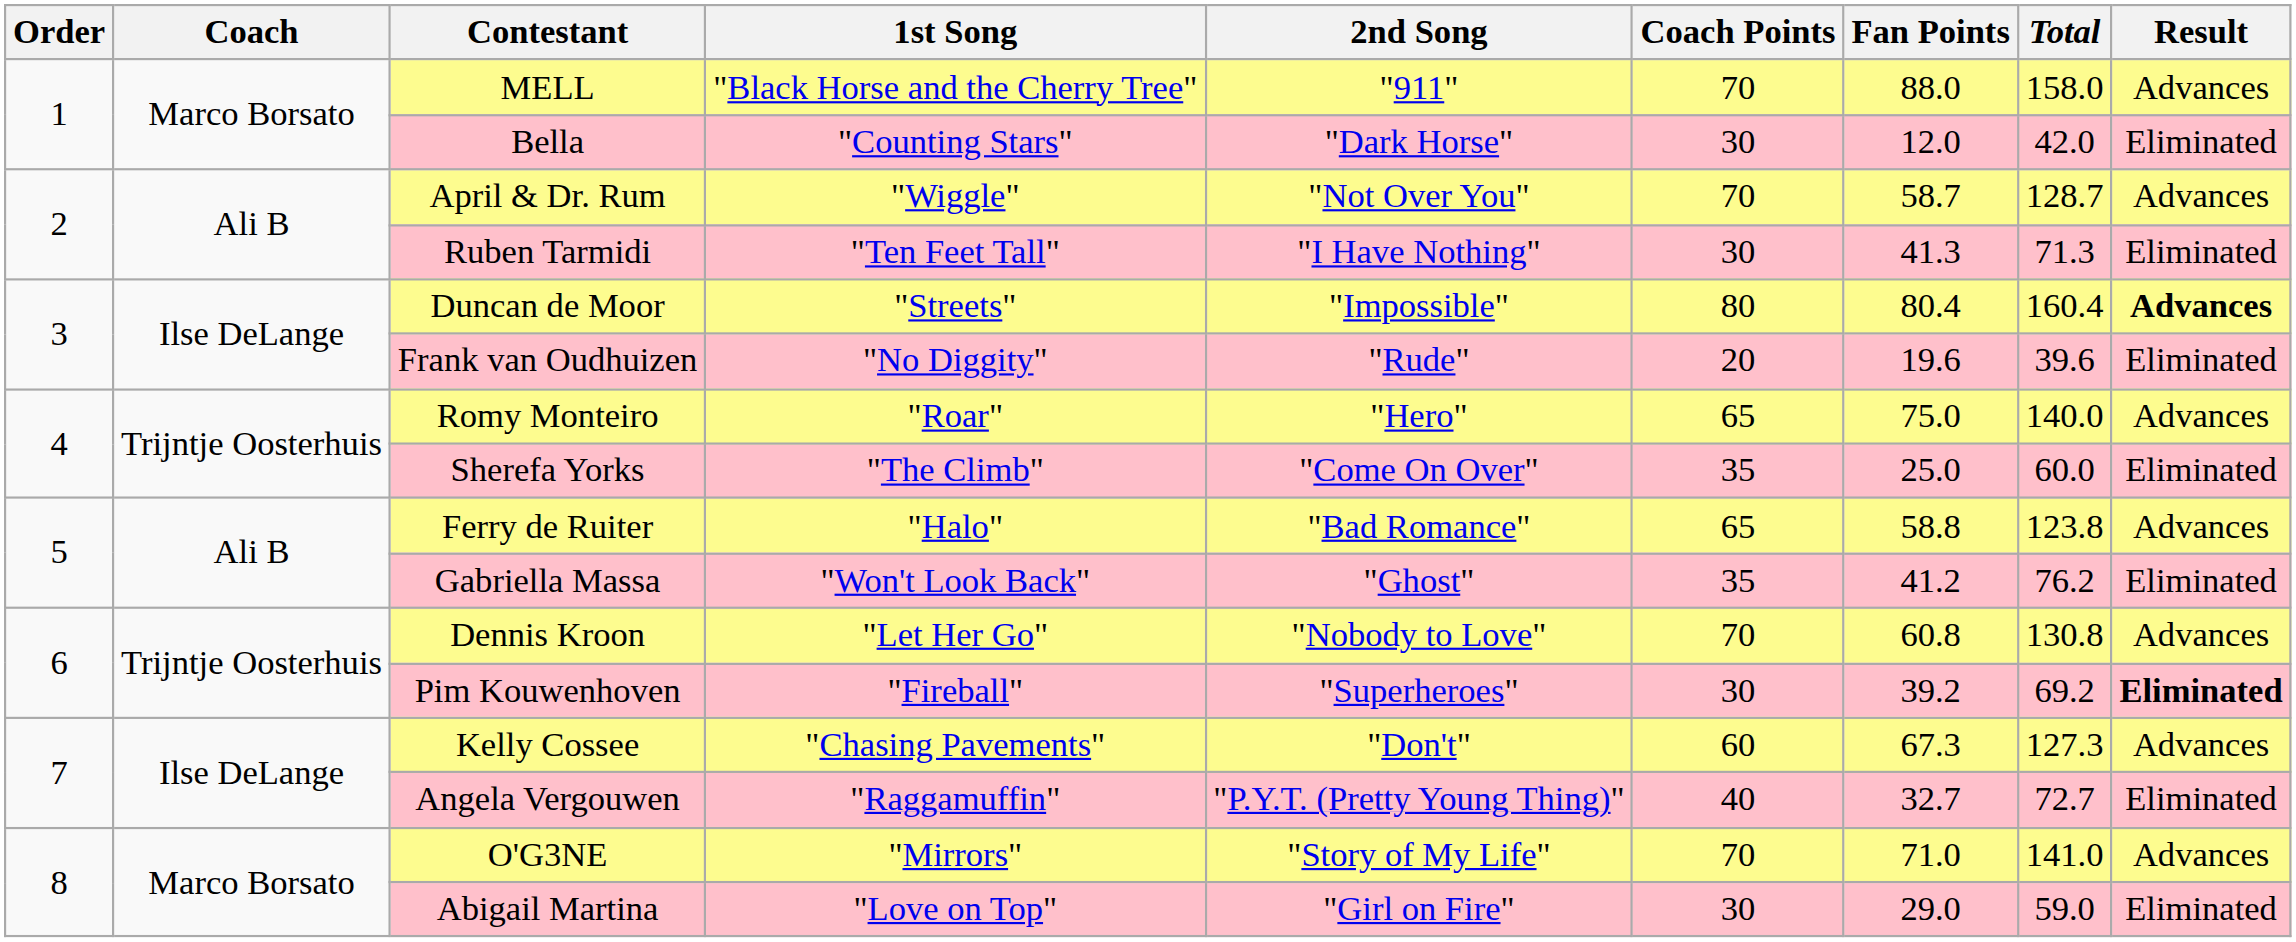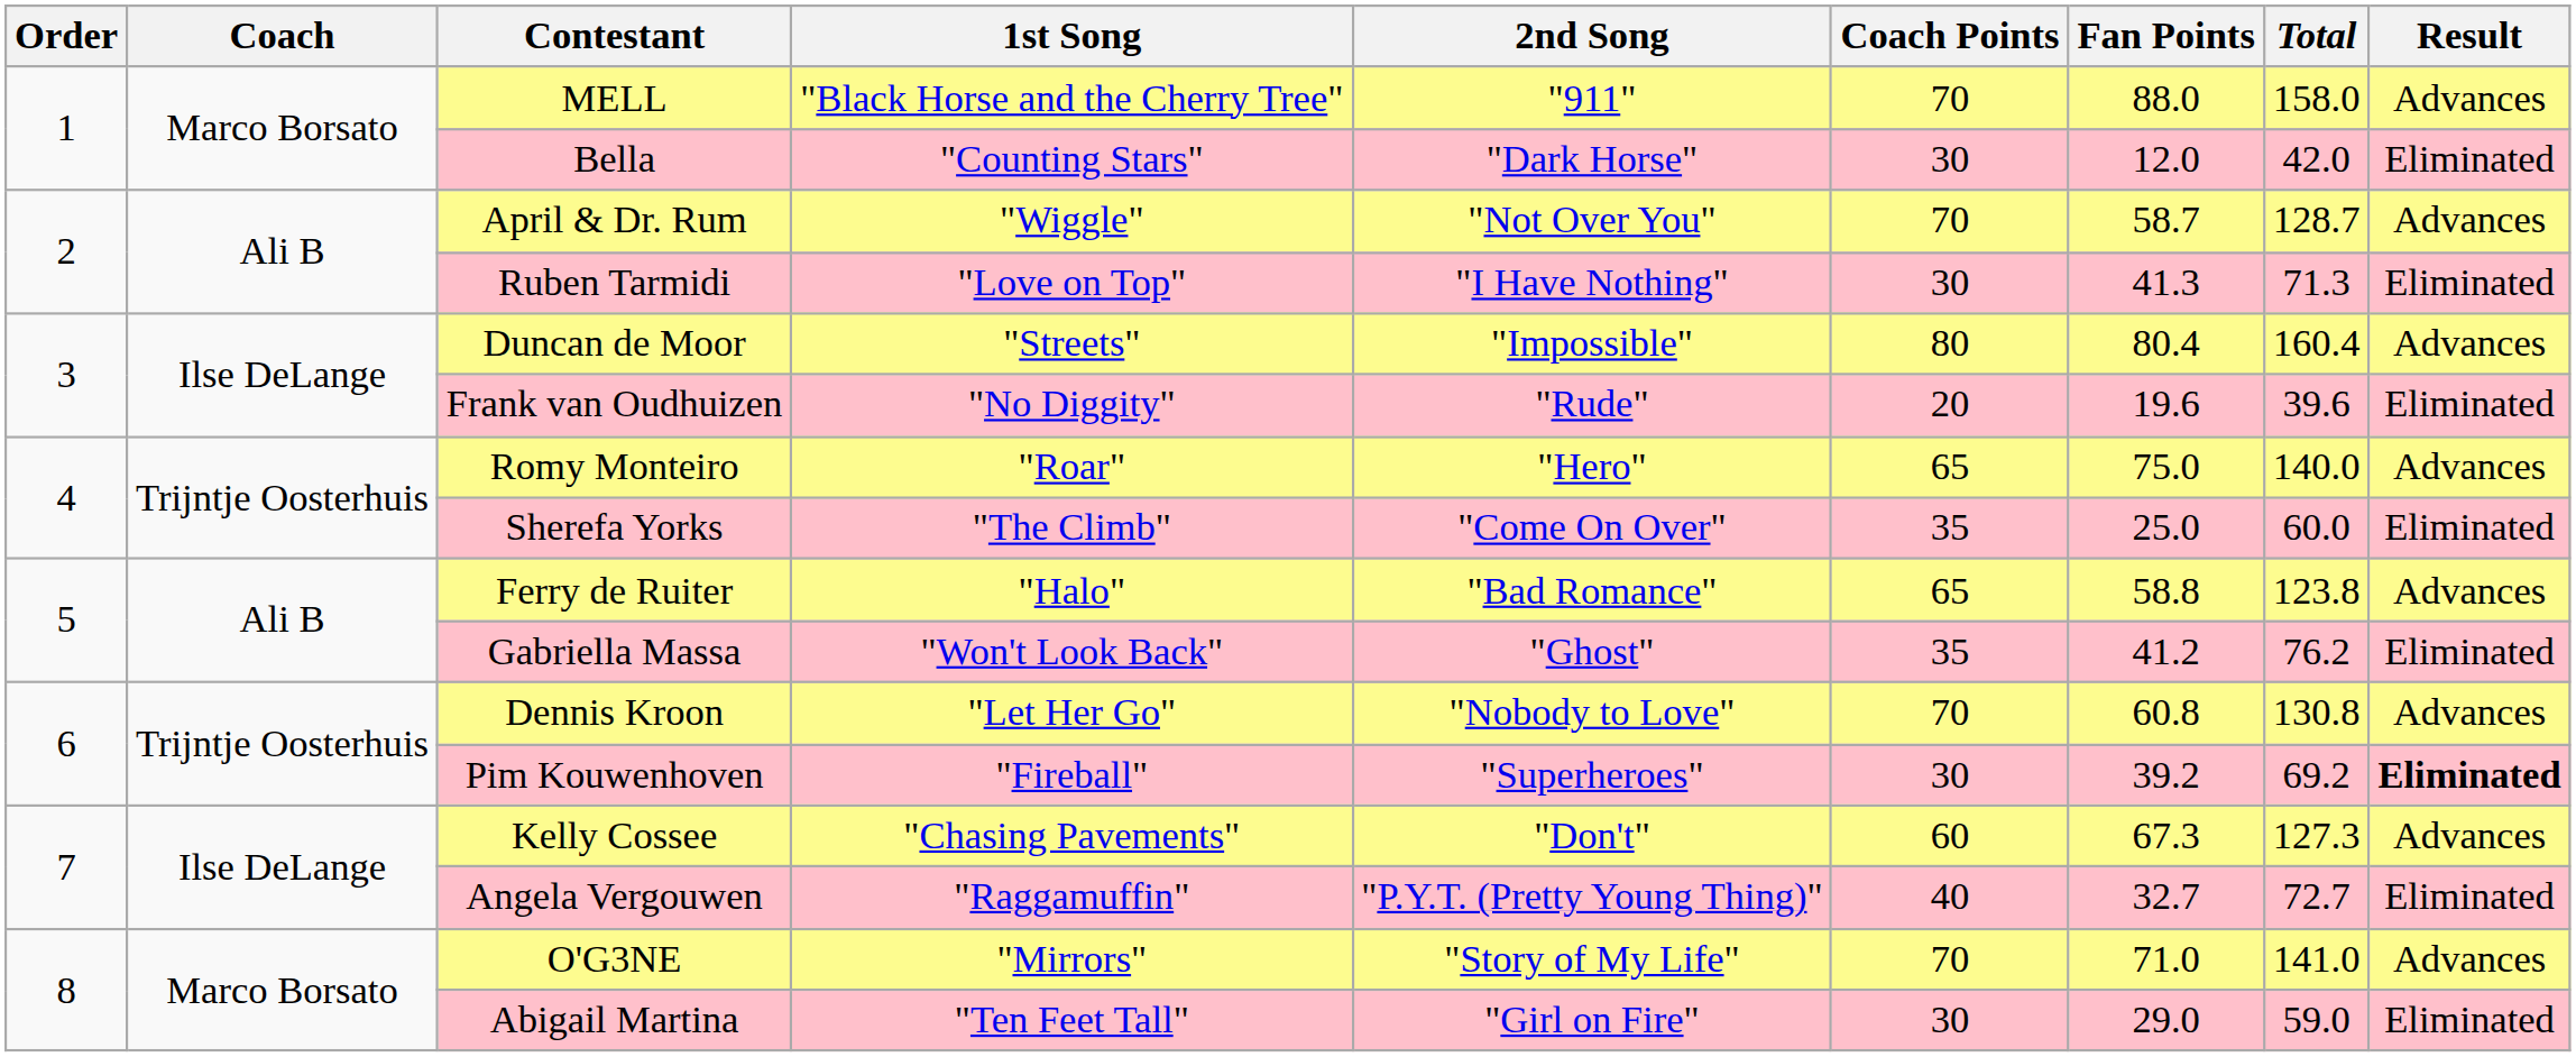 <table class="wikitable" style="text-align: center; width: auto;">
 <tr>
 <th>Order</th>
 <th>Coach</th>
 <th>Contestant</th>
 <th>1st Song</th>
 <th>2nd Song</th>
 <th>Coach Points</th>
 <th>Fan Points</th>
 <th><em>Total</em></th>
 <th>Result</th>
 </tr>
 <tr>
 <td rowspan="2">1</td>
 <td rowspan="2">Marco Borsato</td>
 <td style="background:#fdfc8f;">MELL</td>
 <td style="background:#fdfc8f;">"<a href='#'>Black Horse and the Cherry Tree</a>"</td>
 <td style="background:#fdfc8f;">"<a href='#'>911</a>"</td>
 <td style="background:#fdfc8f;">70</td>
 <td style="background:#fdfc8f;">88.0</td>
 <td style="background:#fdfc8f;">158.0</td>
 <td style="background:#fdfc8f;">Advances</td>
 </tr>
 <tr>
 <td style="background:pink;">Bella</td>
 <td style="background:pink;">"<a href='#'>Counting Stars</a>"</td>
 <td style="background:pink;">"<a href='#'>Dark Horse</a>"</td>
 <td style="background:pink;">30</td>
 <td style="background:pink;">12.0</td>
 <td style="background:pink;">42.0</td>
 <td style="background:pink;">Eliminated</td>
 </tr>
 <tr>
 <td rowspan="2">2</td>
 <td rowspan="2">Ali B</td>
 <td style="background:#fdfc8f;">April & Dr. Rum</td>
 <td style="background:#fdfc8f;">"<a href='#'>Wiggle</a>"</td>
 <td style="background:#fdfc8f;">"<a href='#'>Not Over You</a>"</td>
 <td style="background:#fdfc8f;">70</td>
 <td style="background:#fdfc8f;">58.7</td>
 <td style="background:#fdfc8f;">128.7</td>
 <td style="background:#fdfc8f;">Advances</td>
 </tr>
 <tr>
 <td style="background:pink;">Ruben Tarmidi</td>
-<td style="background:pink;">"<a href='#'>Ten Feet Tall</a>"</td>
+<td style="background:pink;">"<a href='#'>Love on Top</a>"</td>
 <td style="background:pink;">"<a href='#'>I Have Nothing</a>"</td>
 <td style="background:pink;">30</td>
 <td style="background:pink;">41.3</td>
 <td style="background:pink;">71.3</td>
 <td style="background:pink;">Eliminated</td>
 </tr>
 <tr>
 <td rowspan="2">3</td>
 <td rowspan="2">Ilse DeLange</td>
 <td style="background:#fdfc8f;">Duncan de Moor</td>
 <td style="background:#fdfc8f;">"<a href='#'>Streets</a>"</td>
 <td style="background:#fdfc8f;">"<a href='#'>Impossible</a>"</td>
 <td style="background:#fdfc8f;">80</td>
 <td style="background:#fdfc8f;">80.4</td>
 <td style="background:#fdfc8f;">160.4</td>
-<td style="background:#fdfc8f;"><strong>Advances</strong></td>
+<td style="background:#fdfc8f;">Advances</td>
 </tr>
 <tr>
 <td style="background:pink;">Frank van Oudhuizen</td>
 <td style="background:pink;">"<a href='#'>No Diggity</a>"</td>
 <td style="background:pink;">"<a href='#'>Rude</a>"</td>
 <td style="background:pink;">20</td>
 <td style="background:pink;">19.6</td>
 <td style="background:pink;">39.6</td>
 <td style="background:pink;">Eliminated</td>
 </tr>
 <tr>
 <td rowspan="2">4</td>
 <td rowspan="2">Trijntje Oosterhuis</td>
 <td style="background:#fdfc8f;">Romy Monteiro</td>
 <td style="background:#fdfc8f;">"<a href='#'>Roar</a>"</td>
 <td style="background:#fdfc8f;">"<a href='#'>Hero</a>"</td>
 <td style="background:#fdfc8f;">65</td>
 <td style="background:#fdfc8f;">75.0</td>
 <td style="background:#fdfc8f;">140.0</td>
 <td style="background:#fdfc8f;">Advances</td>
 </tr>
 <tr>
 <td style="background:pink;">Sherefa Yorks</td>
 <td style="background:pink;">"<a href='#'>The Climb</a>"</td>
 <td style="background:pink;">"<a href='#'>Come On Over</a>"</td>
 <td style="background:pink;">35</td>
 <td style="background:pink;">25.0</td>
 <td style="background:pink;">60.0</td>
 <td style="background:pink;">Eliminated</td>
 </tr>
 <tr>
 <td rowspan="2">5</td>
 <td rowspan="2">Ali B</td>
 <td style="background:#fdfc8f;">Ferry de Ruiter</td>
 <td style="background:#fdfc8f;">"<a href='#'>Halo</a>"</td>
 <td style="background:#fdfc8f;">"<a href='#'>Bad Romance</a>"</td>
 <td style="background:#fdfc8f;">65</td>
 <td style="background:#fdfc8f;">58.8</td>
 <td style="background:#fdfc8f;">123.8</td>
 <td style="background:#fdfc8f;">Advances</td>
 </tr>
 <tr>
 <td style="background:pink;">Gabriella Massa</td>
 <td style="background:pink;">"<a href='#'>Won't Look Back</a>"</td>
 <td style="background:pink;">"<a href='#'>Ghost</a>"</td>
 <td style="background:pink;">35</td>
 <td style="background:pink;">41.2</td>
 <td style="background:pink;">76.2</td>
 <td style="background:pink;">Eliminated</td>
 </tr>
 <tr>
 <td rowspan="2">6</td>
 <td rowspan="2">Trijntje Oosterhuis</td>
 <td style="background:#fdfc8f;">Dennis Kroon</td>
 <td style="background:#fdfc8f;">"<a href='#'>Let Her Go</a>"</td>
 <td style="background:#fdfc8f;">"<a href='#'>Nobody to Love</a>"</td>
 <td style="background:#fdfc8f;">70</td>
 <td style="background:#fdfc8f;">60.8</td>
 <td style="background:#fdfc8f;">130.8</td>
 <td style="background:#fdfc8f;">Advances</td>
 </tr>
 <tr>
 <td style="background:pink;">Pim Kouwenhoven</td>
 <td style="background:pink;">"<a href='#'>Fireball</a>"</td>
 <td style="background:pink;">"<a href='#'>Superheroes</a>"</td>
 <td style="background:pink;">30</td>
 <td style="background:pink;">39.2</td>
 <td style="background:pink;">69.2</td>
 <td style="background:pink;"><strong>Eliminated</strong></td>
 </tr>
 <tr>
 <td rowspan="2">7</td>
 <td rowspan="2">Ilse DeLange</td>
 <td style="background:#fdfc8f;">Kelly Cossee</td>
 <td style="background:#fdfc8f;">"<a href='#'>Chasing Pavements</a>"</td>
 <td style="background:#fdfc8f;">"<a href='#'>Don't</a>"</td>
 <td style="background:#fdfc8f;">60</td>
 <td style="background:#fdfc8f;">67.3</td>
 <td style="background:#fdfc8f;">127.3</td>
 <td style="background:#fdfc8f;">Advances</td>
 </tr>
 <tr>
 <td style="background:pink;">Angela Vergouwen</td>
 <td style="background:pink;">"<a href='#'>Raggamuffin</a>"</td>
 <td style="background:pink;">"<a href='#'>P.Y.T. (Pretty Young Thing)</a>"</td>
 <td style="background:pink;">40</td>
 <td style="background:pink;">32.7</td>
 <td style="background:pink;">72.7</td>
 <td style="background:pink;">Eliminated</td>
 </tr>
 <tr>
 <td rowspan="2">8</td>
 <td rowspan="2">Marco Borsato</td>
 <td style="background:#fdfc8f;">O'G3NE</td>
 <td style="background:#fdfc8f;">"<a href='#'>Mirrors</a>"</td>
 <td style="background:#fdfc8f;">"<a href='#'>Story of My Life</a>"</td>
 <td style="background:#fdfc8f;">70</td>
 <td style="background:#fdfc8f;">71.0</td>
 <td style="background:#fdfc8f;">141.0</td>
 <td style="background:#fdfc8f;">Advances</td>
 </tr>
 <tr>
 <td style="background:pink;">Abigail Martina</td>
-<td style="background:pink;">"<a href='#'>Love on Top</a>"</td>
+<td style="background:pink;">"<a href='#'>Ten Feet Tall</a>"</td>
 <td style="background:pink;">"<a href='#'>Girl on Fire</a>"</td>
 <td style="background:pink;">30</td>
 <td style="background:pink;">29.0</td>
 <td style="background:pink;">59.0</td>
 <td style="background:pink;">Eliminated</td>
 </tr>
 </table>
